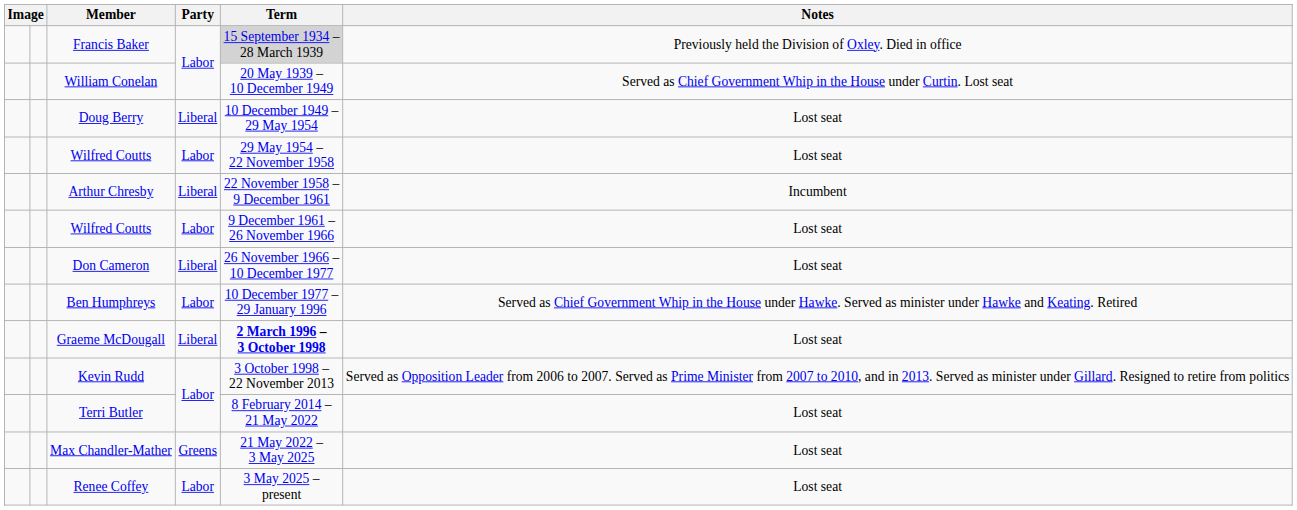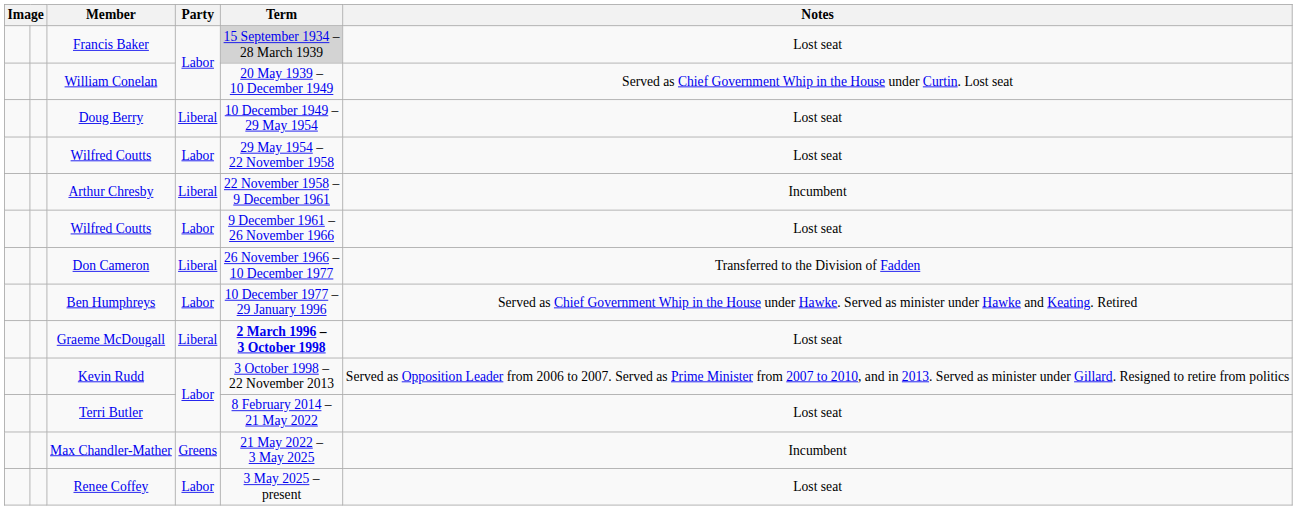 <table class=wikitable style="text-align:center">
 <tr>
 <th colspan=2>Image</th>
 <th>Member</th>
 <th>Party</th>
 <th>Term</th>
 <th>Notes</th>
 </tr>
 <tr>
 <td> </td>
 <td></td>
 <td><a href='#'>Francis Baker</a><br></td>
 <td rowspan="2"><a href='#'>Labor</a></td>
 <td nowrap style="background: lightgrey;"><a href='#'>15 September 1934</a> –<br>28 March 1939</td>
-<td>Previously held the Division of <a href='#'>Oxley</a>. Died in office</td>
+<td>Lost seat</td>
 </tr>
 <tr>
 <td> </td>
 <td></td>
 <td><a href='#'>William Conelan</a><br></td>
 <td nowrap><a href='#'>20 May 1939</a> –<br><a href='#'>10 December 1949</a></td>
 <td>Served as <a href='#'>Chief Government Whip in the House</a> under <a href='#'>Curtin</a>. Lost seat</td>
 </tr>
 <tr>
 <td> </td>
 <td></td>
 <td><a href='#'>Doug Berry</a><br></td>
 <td><a href='#'>Liberal</a></td>
 <td nowrap><a href='#'>10 December 1949</a> –<br><a href='#'>29 May 1954</a></td>
 <td>Lost seat</td>
 </tr>
 <tr>
 <td> </td>
 <td></td>
 <td><a href='#'>Wilfred Coutts</a><br></td>
 <td><a href='#'>Labor</a></td>
 <td nowrap><a href='#'>29 May 1954</a> –<br><a href='#'>22 November 1958</a></td>
 <td>Lost seat</td>
 </tr>
 <tr>
 <td> </td>
 <td></td>
 <td><a href='#'>Arthur Chresby</a><br></td>
 <td><a href='#'>Liberal</a></td>
 <td nowrap><a href='#'>22 November 1958</a> –<br><a href='#'>9 December 1961</a></td>
 <td>Incumbent</td>
 </tr>
 <tr>
 <td> </td>
 <td></td>
 <td><a href='#'>Wilfred Coutts</a><br></td>
 <td><a href='#'>Labor</a></td>
 <td nowrap><a href='#'>9 December 1961</a> –<br><a href='#'>26 November 1966</a></td>
 <td>Lost seat</td>
 </tr>
 <tr>
 <td> </td>
 <td></td>
 <td><a href='#'>Don Cameron</a><br></td>
 <td><a href='#'>Liberal</a></td>
 <td nowrap><a href='#'>26 November 1966</a> –<br><a href='#'>10 December 1977</a></td>
-<td>Lost seat</td>
+<td>Transferred to the Division of <a href='#'>Fadden</a></td>
 </tr>
 <tr>
 <td> </td>
 <td></td>
 <td><a href='#'>Ben Humphreys</a><br></td>
 <td><a href='#'>Labor</a></td>
 <td nowrap><a href='#'>10 December 1977</a> –<br><a href='#'>29 January 1996</a></td>
 <td>Served as <a href='#'>Chief Government Whip in the House</a> under <a href='#'>Hawke</a>. Served as minister under <a href='#'>Hawke</a> and <a href='#'>Keating</a>. Retired</td>
 </tr>
 <tr>
 <td> </td>
 <td></td>
 <td><a href='#'>Graeme McDougall</a><br></td>
 <td><a href='#'>Liberal</a></td>
 <td nowrap><strong><a href='#'>2 March 1996</a> –<br><a href='#'>3 October 1998</a></strong></td>
 <td>Lost seat</td>
 </tr>
 <tr>
 <td> </td>
 <td></td>
 <td><a href='#'>Kevin Rudd</a><br></td>
 <td rowspan="2"><a href='#'>Labor</a></td>
 <td nowrap><a href='#'>3 October 1998</a> –<br>22 November 2013</td>
 <td>Served as <a href='#'>Opposition Leader</a> from 2006 to 2007. Served as <a href='#'>Prime Minister</a> from <a href='#'>2007 to 2010</a>, and in <a href='#'>2013</a>. Served as minister under <a href='#'>Gillard</a>. Resigned to retire from politics</td>
 </tr>
 <tr>
 <td> </td>
 <td></td>
 <td><a href='#'>Terri Butler</a><br></td>
 <td nowrap><a href='#'>8 February 2014</a> –<br><a href='#'>21 May 2022</a></td>
 <td>Lost seat</td>
 </tr>
 <tr>
 <td> </td>
 <td></td>
 <td><a href='#'>Max Chandler-Mather</a><br></td>
 <td><a href='#'>Greens</a></td>
 <td nowrap><a href='#'>21 May 2022</a> –<br><a href='#'>3 May 2025</a></td>
-<td>Lost seat</td>
+<td>Incumbent</td>
 </tr>
 <tr>
 <td> </td>
 <td></td>
 <td><a href='#'>Renee Coffey</a><br></td>
 <td><a href='#'>Labor</a></td>
 <td nowrap><a href='#'>3 May 2025</a> –<br>present</td>
 <td>Lost seat</td>
 </tr>
 </table>
